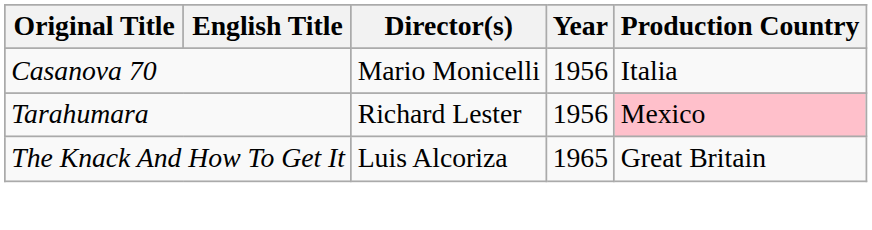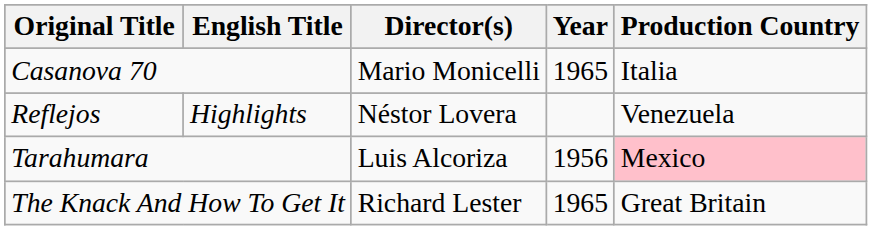 <table class="wikitable sortable">
 <tr>
 <th>Original Title</th>
 <th>English Title</th>
 <th>Director(s)</th>
 <th>Year</th>
 <th>Production Country</th>
 </tr>
 <tr>
 <td colspan="2"><em>Casanova 70</em></td>
 <td>Mario Monicelli</td>
-<td>1956</td>
+<td>1965</td>
 <td>Italia</td>
 </tr>
 <tr>
+<td><em>Reflejos</em></td>
+<td><em>Highlights</em></td>
+<td>Néstor Lovera</td>
+<td></td>
+<td>Venezuela</td>
+</tr>
+<tr>
 <td colspan="2"><em>Tarahumara</em></td>
-<td>Richard Lester</td>
+<td>Luis Alcoriza</td>
 <td>1956</td>
 <td style="background: pink;">Mexico</td>
 </tr>
 <tr>
 <td colspan="2"><em>The Knack And How To Get It</em></td>
-<td>Luis Alcoriza</td>
+<td>Richard Lester</td>
 <td>1965</td>
 <td>Great Britain</td>
 </tr>
 </table>
